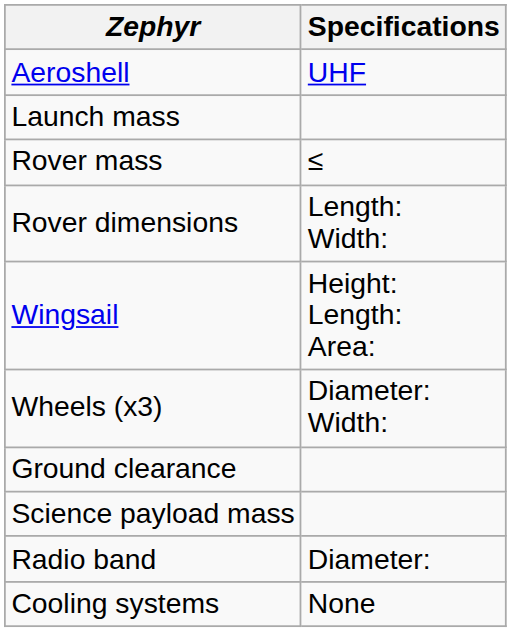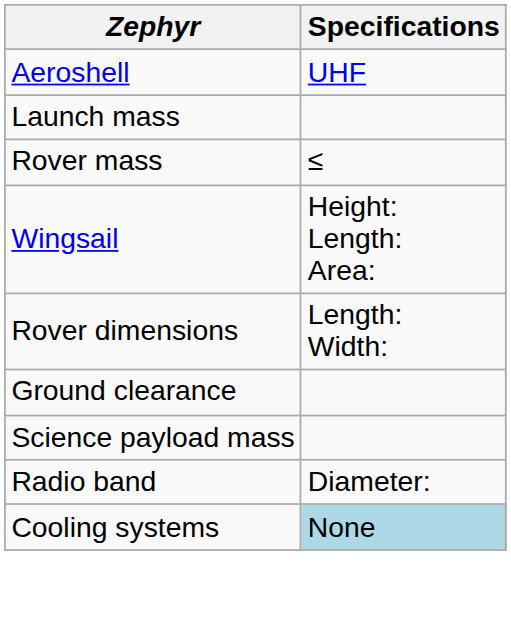 <table class="wikitable floatright">
 <tr>
 <th><em>Zephyr</em></th>
 <th>Specifications</th>
 </tr>
 <tr>
 <td><a href='#'>Aeroshell</a></td>
 <td><a href='#'>UHF</a></td>
 </tr>
 <tr>
 <td>Launch mass</td>
 <td></td>
 </tr>
 <tr>
 <td>Rover mass</td>
 <td>≤ </td>
 </tr>
 <tr>
-<td>Rover dimensions</td>
-<td>Length: <br> Width: </td>
-</tr>
-<tr>
 <td><a href='#'>Wingsail</a></td>
 <td>Height:  <br>Length: <br> Area: </td>
 </tr>
 <tr>
-<td>Wheels (x3)</td>
-<td>Diameter: <br>Width: </td>
+<td>Rover dimensions</td>
+<td>Length: <br> Width: </td>
 </tr>
 <tr>
 <td>Ground clearance</td>
 <td></td>
 </tr>
 <tr>
 <td>Science payload mass</td>
 <td></td>
 </tr>
 <tr>
 <td>Radio band</td>
 <td>Diameter: </td>
 </tr>
 <tr>
 <td>Cooling systems</td>
-<td>None</td>
+<td style="background: lightblue;">None</td>
 </tr>
 </table>
